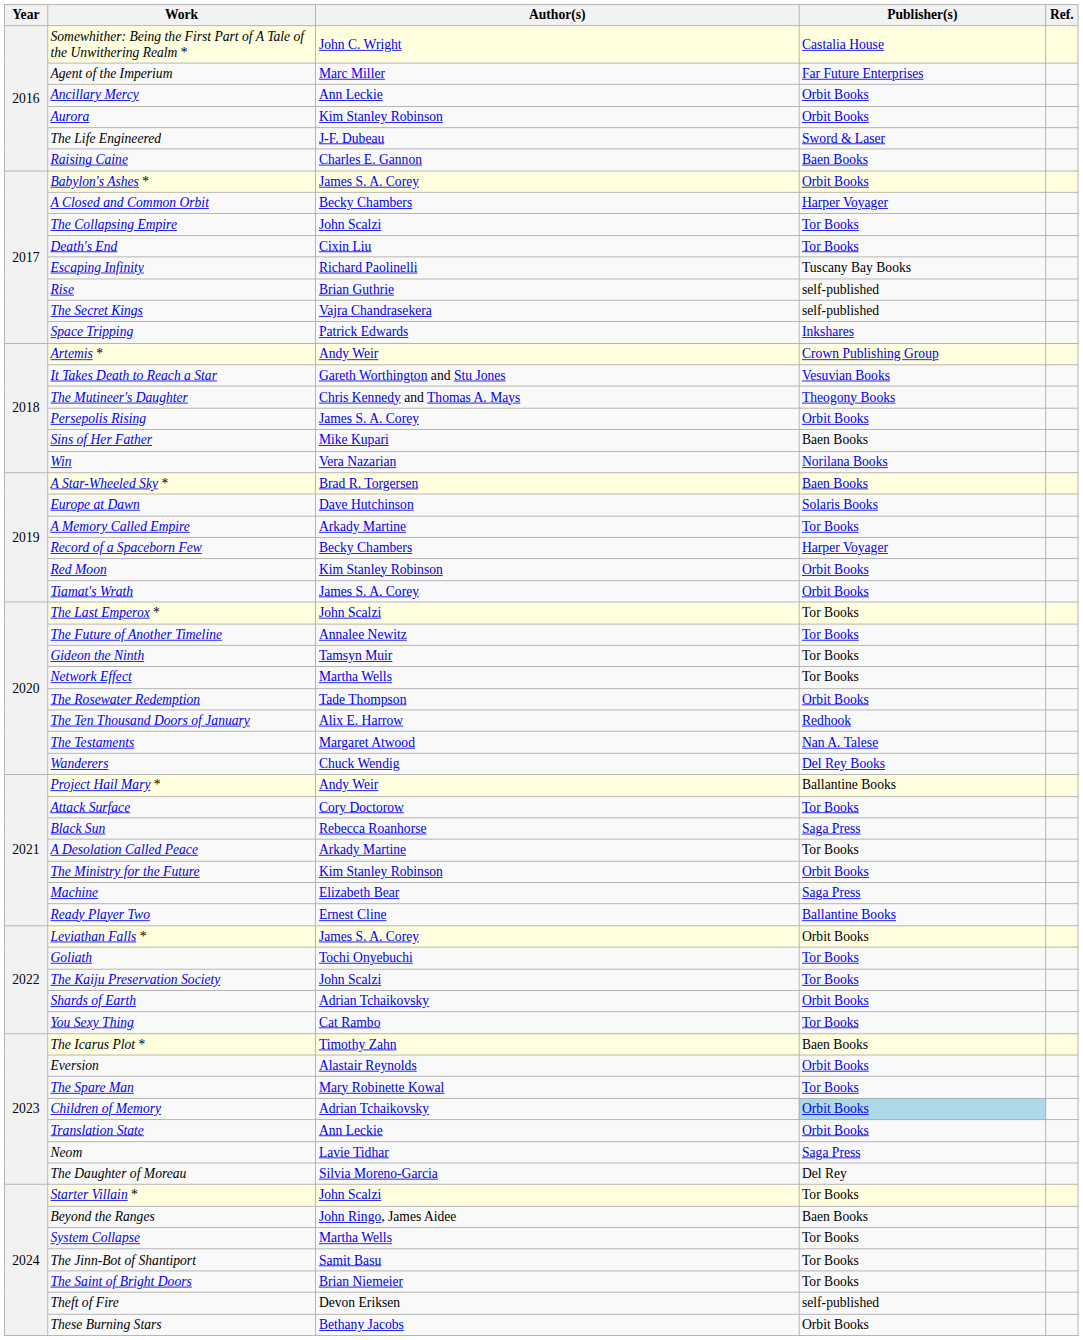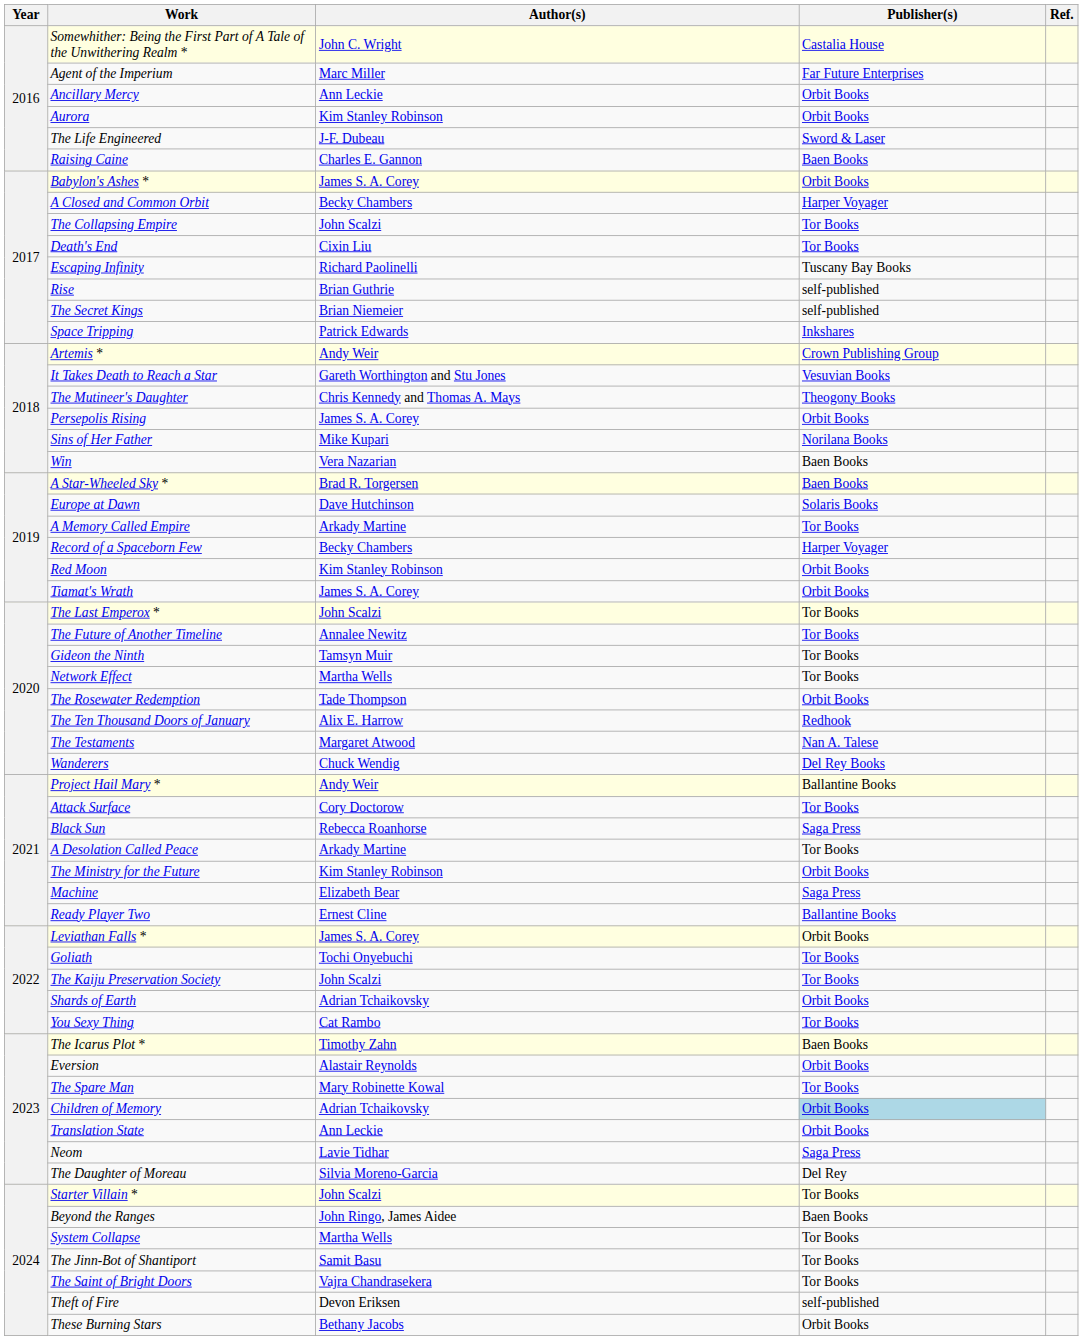 <table class="sortable wikitable" style="width:100%; margin:1em auto 1em auto;">
 <tr>
 <th style="width:4%;" scope="col">Year</th>
 <th style="width:25%;" scope="col">Work</th>
 <th style="width:45%;" scope="col" class="unsortable">Author(s)</th>
 <th style="width:23%;" scope="col" class="unsortable">Publisher(s)</th>
 <th style="width:3%;" scope="col" class="unsortable">Ref.</th>
 </tr>
 <tr style="background:lightyellow;">
 <th scope="row" rowspan="6" style="text-align:center; font-weight:normal;">2016</th>
 <td><em>Somewhither: Being the First Part of A Tale of the Unwithering Realm</em> *</td>
 <td><a href='#'>John C. Wright</a></td>
 <td><a href='#'>Castalia House</a></td>
 <td></td>
 </tr>
 <tr>
 <td><em>Agent of the Imperium</em></td>
 <td><a href='#'>Marc Miller</a></td>
 <td><a href='#'>Far Future Enterprises</a></td>
 <td></td>
 </tr>
 <tr>
 <td><em><a href='#'>Ancillary Mercy</a></em></td>
 <td><a href='#'>Ann Leckie</a></td>
 <td><a href='#'>Orbit Books</a></td>
 <td></td>
 </tr>
 <tr>
 <td><em><a href='#'>Aurora</a></em></td>
 <td><a href='#'>Kim Stanley Robinson</a></td>
 <td><a href='#'>Orbit Books</a></td>
 <td></td>
 </tr>
 <tr>
 <td><em>The Life Engineered</em></td>
 <td><a href='#'>J-F. Dubeau</a></td>
 <td><a href='#'>Sword & Laser</a></td>
 <td></td>
 </tr>
 <tr>
 <td><em><a href='#'>Raising Caine</a></em></td>
 <td><a href='#'>Charles E. Gannon</a></td>
 <td><a href='#'>Baen Books</a></td>
 <td></td>
 </tr>
 <tr style="background:lightyellow;">
 <th scope="row" rowspan="8" style="text-align:center; font-weight:normal;">2017</th>
 <td><em><a href='#'>Babylon's Ashes</a></em> *</td>
 <td><a href='#'>James S. A. Corey</a></td>
 <td><a href='#'>Orbit Books</a></td>
 <td></td>
 </tr>
 <tr>
 <td><em><a href='#'>A Closed and Common Orbit</a></em></td>
 <td><a href='#'>Becky Chambers</a></td>
 <td><a href='#'>Harper Voyager</a></td>
 <td></td>
 </tr>
 <tr>
 <td><em><a href='#'>The Collapsing Empire</a></em></td>
 <td><a href='#'>John Scalzi</a></td>
 <td><a href='#'>Tor Books</a></td>
 <td></td>
 </tr>
 <tr>
 <td><em><a href='#'>Death's End </a></em></td>
 <td><a href='#'>Cixin Liu</a></td>
 <td><a href='#'>Tor Books</a></td>
 <td></td>
 </tr>
 <tr>
 <td><em><a href='#'>Escaping Infinity</a></em></td>
 <td><a href='#'>Richard Paolinelli</a></td>
 <td>Tuscany Bay Books</td>
 <td></td>
 </tr>
 <tr>
 <td><em><a href='#'>Rise</a></em></td>
 <td><a href='#'>Brian Guthrie</a></td>
 <td>self-published</td>
 <td></td>
 </tr>
 <tr>
 <td><em><a href='#'>The Secret Kings</a></em></td>
-<td><a href='#'>Vajra Chandrasekera</a></td>
+<td><a href='#'>Brian Niemeier</a></td>
 <td>self-published</td>
 <td></td>
 </tr>
 <tr>
 <td><em><a href='#'>Space Tripping</a></em></td>
 <td><a href='#'>Patrick Edwards</a></td>
 <td><a href='#'>Inkshares</a></td>
 <td></td>
 </tr>
 <tr style="background:lightyellow;">
 <th scope="row" rowspan="6" style="text-align:center; font-weight:normal;">2018</th>
 <td><em><a href='#'>Artemis</a></em> *</td>
 <td><a href='#'>Andy Weir</a></td>
 <td><a href='#'>Crown Publishing Group</a></td>
 <td></td>
 </tr>
 <tr>
 <td><em><a href='#'>It Takes Death to Reach a Star</a></em></td>
 <td><a href='#'>Gareth Worthington</a> and <a href='#'>Stu Jones</a></td>
 <td><a href='#'>Vesuvian Books</a></td>
 <td></td>
 </tr>
 <tr>
 <td><em><a href='#'>The Mutineer's Daughter</a></em></td>
 <td><a href='#'>Chris Kennedy</a> and <a href='#'>Thomas A. Mays</a></td>
 <td><a href='#'>Theogony Books</a></td>
 <td></td>
 </tr>
 <tr>
 <td><em><a href='#'>Persepolis Rising</a></em></td>
 <td><a href='#'>James S. A. Corey</a></td>
 <td><a href='#'>Orbit Books</a></td>
 <td></td>
 </tr>
 <tr>
 <td><em><a href='#'>Sins of Her Father</a></em></td>
 <td><a href='#'>Mike Kupari</a></td>
-<td>Baen Books</td>
+<td><a href='#'>Norilana Books</a></td>
 <td></td>
 </tr>
 <tr>
 <td><em><a href='#'>Win</a></em></td>
 <td><a href='#'>Vera Nazarian</a></td>
-<td><a href='#'>Norilana Books</a></td>
+<td>Baen Books</td>
 <td></td>
 </tr>
 <tr style="background:lightyellow;">
 <th rowspan="6" style="text-align:center; font-weight:normal;">2019</th>
 <td><em><a href='#'>A Star-Wheeled Sky</a></em> *</td>
 <td><a href='#'>Brad R. Torgersen</a></td>
 <td><a href='#'>Baen Books</a></td>
 <td></td>
 </tr>
 <tr>
 <td><em><a href='#'>Europe at Dawn</a></em></td>
 <td><a href='#'>Dave Hutchinson</a></td>
 <td><a href='#'>Solaris Books</a></td>
 <td></td>
 </tr>
 <tr>
 <td><em><a href='#'>A Memory Called Empire</a></em></td>
 <td><a href='#'>Arkady Martine</a></td>
 <td><a href='#'>Tor Books</a></td>
 <td></td>
 </tr>
 <tr>
 <td><em><a href='#'>Record of a Spaceborn Few</a></em></td>
 <td><a href='#'>Becky Chambers</a></td>
 <td><a href='#'>Harper Voyager</a></td>
 <td></td>
 </tr>
 <tr>
 <td><em><a href='#'>Red Moon</a></em></td>
 <td><a href='#'>Kim Stanley Robinson</a></td>
 <td><a href='#'>Orbit Books</a></td>
 <td></td>
 </tr>
 <tr>
 <td><em><a href='#'>Tiamat's Wrath</a></em></td>
 <td><a href='#'>James S. A. Corey</a></td>
 <td><a href='#'>Orbit Books</a></td>
 <td></td>
 </tr>
 <tr style="background:lightyellow;">
 <th rowspan="8" style="text-align:center; font-weight:normal;">2020</th>
 <td><em><a href='#'>The Last Emperox</a></em> *</td>
 <td><a href='#'>John Scalzi</a></td>
 <td>Tor Books</td>
 <td></td>
 </tr>
 <tr>
 <td><em><a href='#'>The Future of Another Timeline</a></em></td>
 <td><a href='#'>Annalee Newitz</a></td>
 <td><a href='#'>Tor Books</a></td>
 <td></td>
 </tr>
 <tr>
 <td><em><a href='#'>Gideon the Ninth</a></em></td>
 <td><a href='#'>Tamsyn Muir</a></td>
 <td>Tor Books</td>
 <td></td>
 </tr>
 <tr>
 <td><em><a href='#'>Network Effect</a></em></td>
 <td><a href='#'>Martha Wells</a></td>
 <td>Tor Books</td>
 <td></td>
 </tr>
 <tr>
 <td><em><a href='#'>The Rosewater Redemption</a></em></td>
 <td><a href='#'>Tade Thompson</a></td>
 <td><a href='#'>Orbit Books</a></td>
 <td></td>
 </tr>
 <tr>
 <td><em><a href='#'>The Ten Thousand Doors of January</a></em></td>
 <td><a href='#'>Alix E. Harrow</a></td>
 <td><a href='#'>Redhook</a></td>
 <td></td>
 </tr>
 <tr>
 <td><em><a href='#'>The Testaments</a></em></td>
 <td><a href='#'>Margaret Atwood</a></td>
 <td><a href='#'>Nan A. Talese</a></td>
 <td></td>
 </tr>
 <tr>
 <td><em><a href='#'>Wanderers</a></em></td>
 <td><a href='#'>Chuck Wendig</a></td>
 <td><a href='#'>Del Rey Books</a></td>
 <td></td>
 </tr>
 <tr style="background:lightyellow;">
 <th scope="row" rowspan="7" style="text-align:center; font-weight:normal;">2021</th>
 <td><em><a href='#'>Project Hail Mary</a></em> *</td>
 <td><a href='#'>Andy Weir</a></td>
 <td>Ballantine Books</td>
 <td></td>
 </tr>
 <tr>
 <td><em><a href='#'>Attack Surface</a></em></td>
 <td><a href='#'>Cory Doctorow</a></td>
 <td><a href='#'>Tor Books</a></td>
 <td></td>
 </tr>
 <tr>
 <td><em><a href='#'>Black Sun</a></em></td>
 <td><a href='#'>Rebecca Roanhorse</a></td>
 <td><a href='#'>Saga Press</a></td>
 <td></td>
 </tr>
 <tr>
 <td><em><a href='#'>A Desolation Called Peace</a></em></td>
 <td><a href='#'>Arkady Martine</a></td>
 <td>Tor Books</td>
 <td></td>
 </tr>
 <tr>
 <td><em><a href='#'>The Ministry for the Future</a></em></td>
 <td><a href='#'>Kim Stanley Robinson</a></td>
 <td><a href='#'>Orbit Books</a></td>
 <td></td>
 </tr>
 <tr>
 <td><em><a href='#'>Machine</a></em></td>
 <td><a href='#'>Elizabeth Bear</a></td>
 <td><a href='#'>Saga Press</a></td>
 <td></td>
 </tr>
 <tr>
 <td><em><a href='#'>Ready Player Two</a></em></td>
 <td><a href='#'>Ernest Cline</a></td>
 <td><a href='#'>Ballantine Books</a></td>
 <td></td>
 </tr>
 <tr style="background:lightyellow;">
 <th scope="row" rowspan="5" style="text-align:center; font-weight:normal;">2022</th>
 <td><em><a href='#'>Leviathan Falls</a></em> *</td>
 <td><a href='#'>James S. A. Corey</a></td>
 <td>Orbit Books</td>
 <td></td>
 </tr>
 <tr>
 <td><em><a href='#'>Goliath</a></em></td>
 <td><a href='#'>Tochi Onyebuchi</a></td>
 <td><a href='#'>Tor Books</a></td>
 <td></td>
 </tr>
 <tr>
 <td><em><a href='#'>The Kaiju Preservation Society</a></em></td>
 <td><a href='#'>John Scalzi</a></td>
 <td><a href='#'>Tor Books</a></td>
 <td></td>
 </tr>
 <tr>
 <td><em><a href='#'>Shards of Earth</a></em></td>
 <td><a href='#'>Adrian Tchaikovsky</a></td>
 <td><a href='#'>Orbit Books</a></td>
 <td></td>
 </tr>
 <tr>
 <td><em><a href='#'>You Sexy Thing</a></em></td>
 <td><a href='#'>Cat Rambo</a></td>
 <td><a href='#'>Tor Books</a></td>
 <td></td>
 </tr>
 <tr style="background:lightyellow;">
 <th rowspan="7" style="text-align:center; font-weight:normal;">2023</th>
 <td><em>The Icarus Plot</em> *</td>
 <td><a href='#'>Timothy Zahn</a></td>
 <td>Baen Books</td>
 <td></td>
 </tr>
 <tr>
 <td><em>Eversion</em></td>
 <td><a href='#'>Alastair Reynolds</a></td>
 <td><a href='#'>Orbit Books</a></td>
 <td></td>
 </tr>
 <tr>
 <td><em><a href='#'>The Spare Man</a></em></td>
 <td><a href='#'>Mary Robinette Kowal</a></td>
 <td><a href='#'>Tor Books</a></td>
 <td></td>
 </tr>
 <tr>
 <td><em><a href='#'>Children of Memory</a></em></td>
 <td><a href='#'>Adrian Tchaikovsky</a></td>
 <td style="background: lightblue;"><a href='#'>Orbit Books</a></td>
 <td></td>
 </tr>
 <tr>
 <td><em><a href='#'>Translation State</a></em></td>
 <td><a href='#'>Ann Leckie</a></td>
 <td><a href='#'>Orbit Books</a></td>
 <td></td>
 </tr>
 <tr>
 <td><em>Neom</em></td>
 <td><a href='#'>Lavie Tidhar</a></td>
 <td><a href='#'>Saga Press</a></td>
 <td></td>
 </tr>
 <tr>
 <td><em>The Daughter of Moreau</em></td>
 <td><a href='#'>Silvia Moreno-Garcia</a></td>
 <td>Del Rey</td>
 <td></td>
 </tr>
 <tr style="background:lightyellow;">
 <th rowspan="7" style="text-align:center; font-weight:normal;">2024</th>
 <td><em><a href='#'>Starter Villain</a></em> *</td>
 <td><a href='#'>John Scalzi</a></td>
 <td>Tor Books</td>
 <td></td>
 </tr>
 <tr>
 <td><em>Beyond the Ranges</em></td>
 <td><a href='#'>John Ringo</a>, James Aidee</td>
 <td>Baen Books</td>
 <td></td>
 </tr>
 <tr>
 <td><em><a href='#'>System Collapse</a></em></td>
 <td><a href='#'>Martha Wells</a></td>
 <td>Tor Books</td>
 <td></td>
 </tr>
 <tr>
 <td><em>The Jinn-Bot of Shantiport</em></td>
 <td><a href='#'>Samit Basu</a></td>
 <td>Tor Books</td>
 <td></td>
 </tr>
 <tr>
 <td><em><a href='#'>The Saint of Bright Doors</a></em></td>
-<td><a href='#'>Brian Niemeier</a></td>
+<td><a href='#'>Vajra Chandrasekera</a></td>
 <td>Tor Books</td>
 <td></td>
 </tr>
 <tr>
 <td><em>Theft of Fire</em></td>
 <td>Devon Eriksen</td>
 <td>self-published</td>
 <td></td>
 </tr>
 <tr>
 <td><em>These Burning Stars</em></td>
 <td><a href='#'>Bethany Jacobs</a></td>
 <td>Orbit Books</td>
 <td></td>
 </tr>
 </table>
